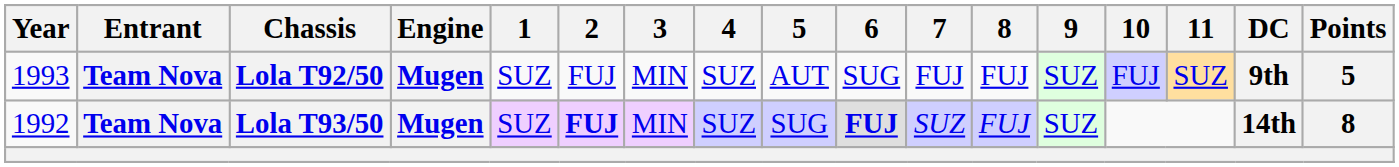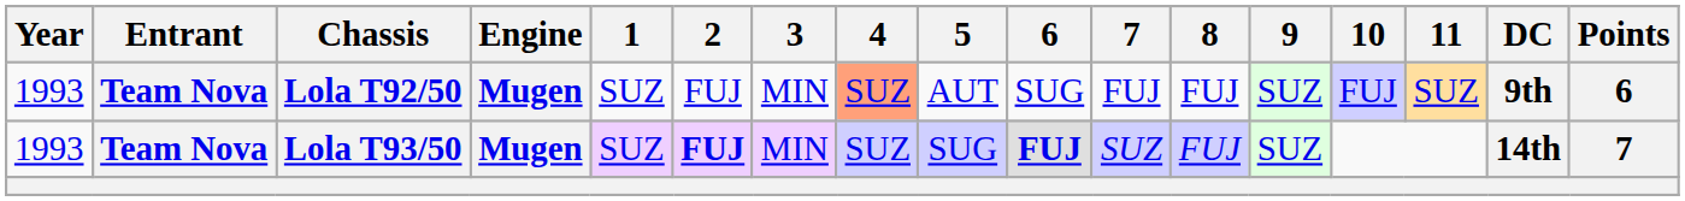 <table class="wikitable" style="text-align:center; font-size:85%">
 <tr>
 <th>Year</th>
 <th>Entrant</th>
 <th>Chassis</th>
 <th>Engine</th>
 <th>1</th>
 <th>2</th>
 <th>3</th>
 <th>4</th>
 <th>5</th>
 <th>6</th>
 <th>7</th>
 <th>8</th>
 <th>9</th>
 <th>10</th>
 <th>11</th>
 <th>DC</th>
 <th>Points</th>
 </tr>
 <tr>
 <td><a href='#'>1993</a></td>
 <th nowrap><a href='#'>Team Nova</a></th>
 <th nowrap><a href='#'>Lola T92/50</a></th>
 <th nowrap><a href='#'>Mugen</a></th>
 <td><a href='#'>SUZ</a></td>
 <td><a href='#'>FUJ</a></td>
 <td><a href='#'>MIN</a></td>
-<td><a href='#'>SUZ</a></td>
+<td style="background: lightsalmon;"><a href='#'>SUZ</a></td>
 <td><a href='#'>AUT</a></td>
 <td><a href='#'>SUG</a></td>
 <td><a href='#'>FUJ</a></td>
 <td><a href='#'>FUJ</a></td>
 <td style="background:#DFFFDF;"><a href='#'>SUZ</a><br></td>
 <td style="background:#CFCFFF;"><a href='#'>FUJ</a><br></td>
 <td style="background:#FFDF9F;"><a href='#'>SUZ</a><br></td>
 <th>9th</th>
-<th>5</th>
+<th>6</th>
 </tr>
 <tr>
-<td><a href='#'>1992</a></td>
+<td><a href='#'>1993</a></td>
 <th nowrap><a href='#'>Team Nova</a></th>
 <th nowrap><a href='#'>Lola T93/50</a></th>
 <th nowrap><a href='#'>Mugen</a></th>
 <td style="background:#EFCFFF;"><a href='#'>SUZ</a><br></td>
 <td style="background:#EFCFFF;"><strong><a href='#'>FUJ</a><br></strong></td>
 <td style="background:#EFCFFF;"><a href='#'>MIN</a><br></td>
 <td style="background:#CFCFFF;"><a href='#'>SUZ</a><br></td>
 <td style="background:#CFCFFF;"><a href='#'>SUG</a><br></td>
 <td style="background:#DFDFDF;"><strong><a href='#'>FUJ</a></strong><br></td>
 <td style="background:#CFCFFF;"><em><a href='#'>SUZ</a></em><br></td>
 <td style="background:#CFCFFF;"><em><a href='#'>FUJ</a></em><br></td>
 <td style="background:#DFFFDF;"><a href='#'>SUZ</a><br></td>
 <td colspan=2></td>
 <th>14th</th>
-<th>8</th>
+<th>7</th>
 </tr>
 <tr>
 <th colspan="17"></th>
 </tr>
 </table>
